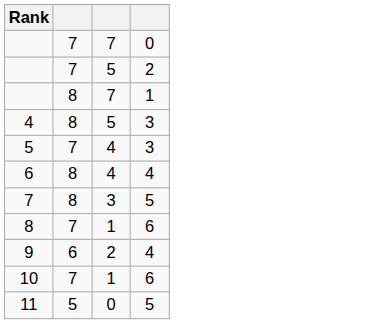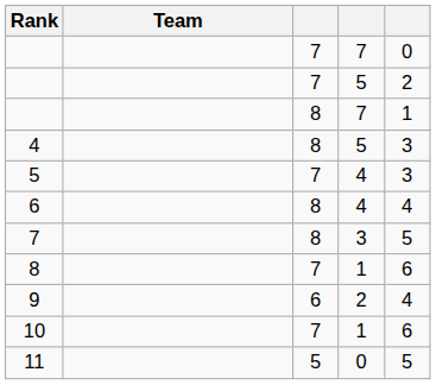 <table class="wikitable" style="text-align: center;">
 <tr>
 <th width=40>Rank</th>
+<th width=180>Team</th>
 <th width=30></th>
 <th width=30></th>
 <th width=30></th>
 </tr>
 <tr>
 <td></td>
+<td align=left></td>
 <td>7</td>
 <td>7</td>
 <td>0</td>
 </tr>
 <tr>
 <td></td>
+<td align=left></td>
 <td>7</td>
 <td>5</td>
 <td>2</td>
 </tr>
 <tr>
 <td></td>
+<td align=left></td>
 <td>8</td>
 <td>7</td>
 <td>1</td>
 </tr>
 <tr>
 <td>4</td>
+<td align=left></td>
 <td>8</td>
 <td>5</td>
 <td>3</td>
 </tr>
 <tr>
 <td>5</td>
+<td align=left></td>
 <td>7</td>
 <td>4</td>
 <td>3</td>
 </tr>
 <tr>
 <td>6</td>
+<td align=left></td>
 <td>8</td>
 <td>4</td>
 <td>4</td>
 </tr>
 <tr>
 <td>7</td>
+<td align=left></td>
 <td>8</td>
 <td>3</td>
 <td>5</td>
 </tr>
 <tr>
 <td>8</td>
+<td align=left></td>
 <td>7</td>
 <td>1</td>
 <td>6</td>
 </tr>
 <tr>
 <td>9</td>
+<td align=left></td>
 <td>6</td>
 <td>2</td>
 <td>4</td>
 </tr>
 <tr>
 <td>10</td>
+<td align=left></td>
 <td>7</td>
 <td>1</td>
 <td>6</td>
 </tr>
 <tr>
 <td>11</td>
+<td align=left></td>
 <td>5</td>
 <td>0</td>
 <td>5</td>
 </tr>
 </table>
